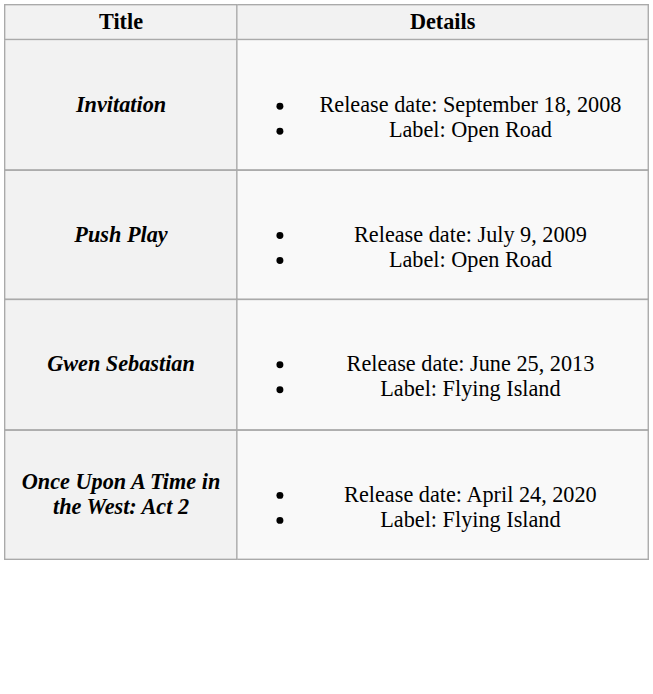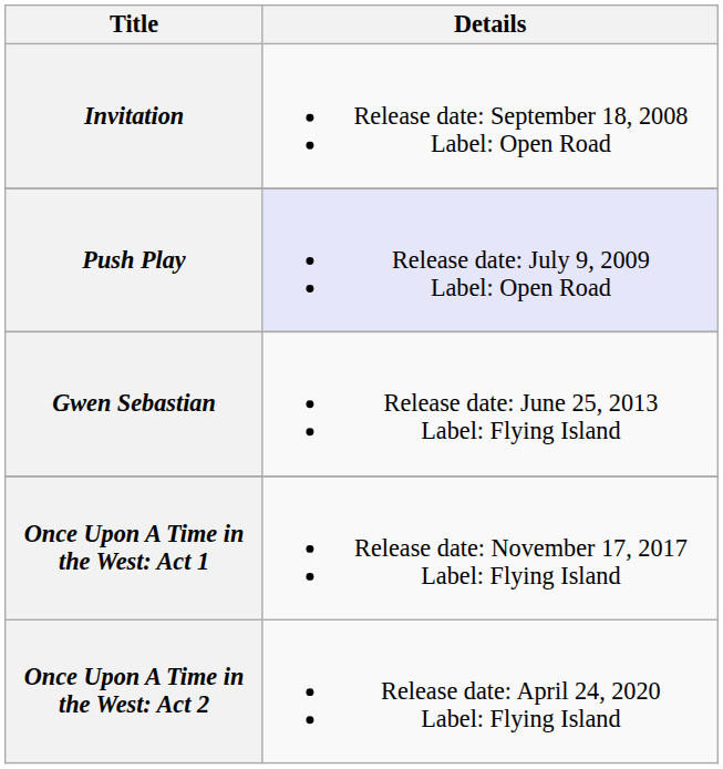 <table class="wikitable plainrowheaders" style="text-align:center">
 <tr>
 <th style="width:10em;">Title</th>
 <th style="width:18em;">Details</th>
 </tr>
 <tr>
 <th scope="row"><em>Invitation</em></th>
 <td><br><ul><li>Release date: September 18, 2008</li><li>Label: Open Road</li></ul></td>
 </tr>
 <tr>
 </tr>
 <tr>
 <th scope="row"><em>Push Play</em></th>
-<td><br><ul><li>Release date: July 9, 2009</li><li>Label: Open Road</li></ul></td>
+<td style="background: lavender;"><br><ul><li>Release date: July 9, 2009</li><li>Label: Open Road</li></ul></td>
 </tr>
 <tr>
 </tr>
 <tr>
 <th scope="row"><em>Gwen Sebastian</em></th>
 <td><br><ul><li>Release date: June 25, 2013</li><li>Label: Flying Island</li></ul></td>
 </tr>
 <tr>
 </tr>
 <tr>
+<th scope="row"><em>Once Upon A Time in the West: Act 1</em></th>
+<td><br><ul><li>Release date: November 17, 2017</li><li>Label: Flying Island</li></ul></td>
+</tr>
+<tr>
 <th scope="row"><em>Once Upon A Time in the West: Act 2</em></th>
 <td><br><ul><li>Release date: April 24, 2020</li><li>Label: Flying Island</li></ul></td>
 </tr>
 </table>
